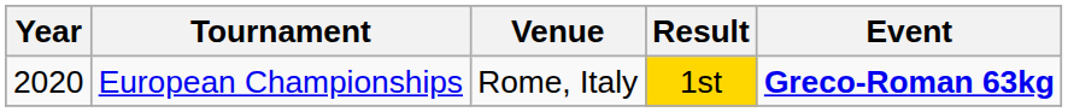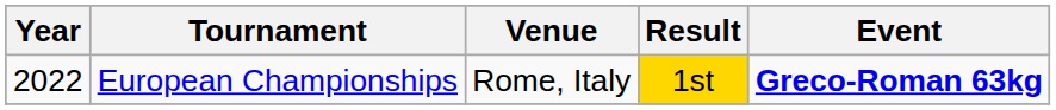 <table class="wikitable" style="font-size:95%;">
 <tr>
 <th>Year</th>
 <th>Tournament</th>
 <th>Venue</th>
 <th>Result</th>
 <th>Event</th>
 </tr>
 <tr>
-<td>2020</td>
+<td>2022</td>
 <td><a href='#'>European Championships</a></td>
 <td>Rome, Italy</td>
 <td align="center" bgcolor="gold">1st</td>
 <td><strong><a href='#'>Greco-Roman 63kg</a></strong></td>
 </tr>
 </table>
